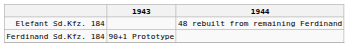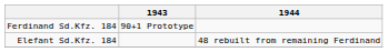 <table class="wikitable" style="text-align: right">
 <tr>
 <th></th>
 <th>1943</th>
 <th>1944</th>
 </tr>
 <tr>
+<td>Ferdinand Sd.Kfz. 184</td>
+<td>90+1 Prototype</td>
+<td></td>
+</tr>
+<tr>
 <td>Elefant Sd.Kfz. 184</td>
 <td></td>
 <td>48 rebuilt from remaining Ferdinand</td>
 </tr>
 <tr>
-<td>Ferdinand Sd.Kfz. 184</td>
-<td>90+1 Prototype</td>
-<td></td>
-</tr>
-<tr>
 </tr>
 </table>
